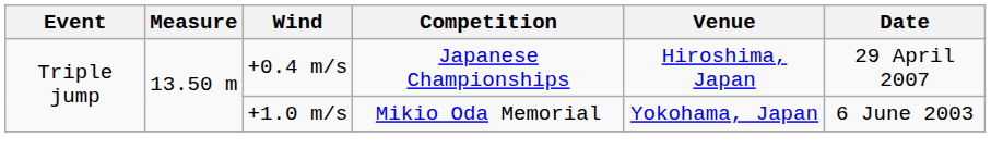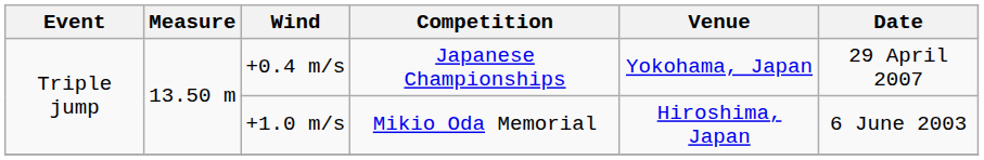 <table class="wikitable" style=text-align:center>
 <tr>
 <th>Event</th>
 <th>Measure</th>
 <th>Wind</th>
 <th>Competition</th>
 <th>Venue</th>
 <th>Date</th>
 </tr>
 <tr>
 <td rowspan=2>Triple jump</td>
 <td rowspan=2>13.50 m</td>
 <td>+0.4 m/s</td>
 <td><a href='#'>Japanese Championships</a></td>
-<td><a href='#'>Hiroshima, Japan</a></td>
+<td><a href='#'>Yokohama, Japan</a></td>
 <td>29 April 2007</td>
 </tr>
 <tr>
 <td>+1.0 m/s</td>
 <td><a href='#'>Mikio Oda</a> Memorial</td>
-<td><a href='#'>Yokohama, Japan</a></td>
+<td><a href='#'>Hiroshima, Japan</a></td>
 <td>6 June 2003</td>
 </tr>
 <tr>
 </tr>
 </table>
